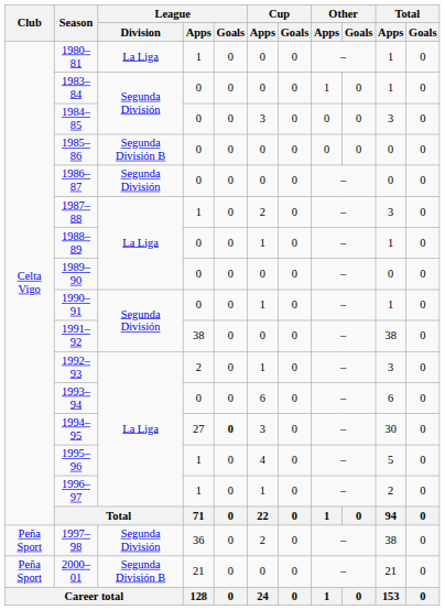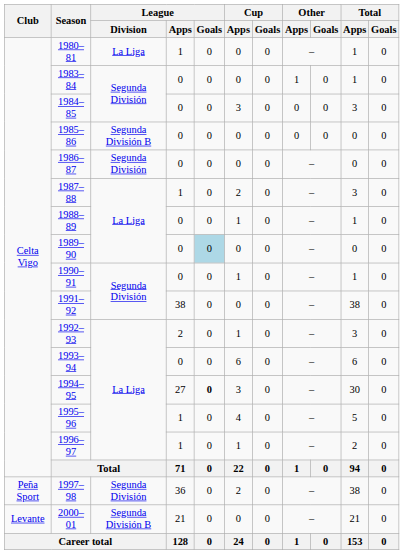 <table class="wikitable" style="text-align: center;">
 <tr>
 <th rowspan="2">Club</th>
 <th rowspan="2">Season</th>
 <th colspan="3">League</th>
 <th colspan="2">Cup</th>
 <th colspan="2">Other</th>
 <th colspan="2">Total</th>
 </tr>
 <tr>
 <th>Division</th>
 <th>Apps</th>
 <th>Goals</th>
 <th>Apps</th>
 <th>Goals</th>
 <th>Apps</th>
 <th>Goals</th>
 <th>Apps</th>
 <th>Goals</th>
 </tr>
 <tr>
 <td rowspan="16" valign="center"><a href='#'>Celta Vigo</a></td>
 <td><a href='#'>1980–81</a></td>
 <td><a href='#'>La Liga</a></td>
 <td>1</td>
 <td>0</td>
 <td>0</td>
 <td>0</td>
 <td colspan="2">–</td>
 <td>1</td>
 <td>0</td>
 </tr>
 <tr>
 <td><a href='#'>1983–84</a></td>
 <td rowspan="2"><a href='#'>Segunda División</a></td>
 <td>0</td>
 <td>0</td>
 <td>0</td>
 <td>0</td>
 <td>1</td>
 <td>0</td>
 <td>1</td>
 <td>0</td>
 </tr>
 <tr>
 <td><a href='#'>1984–85</a></td>
 <td>0</td>
 <td>0</td>
 <td>3</td>
 <td>0</td>
 <td>0</td>
 <td>0</td>
 <td>3</td>
 <td>0</td>
 </tr>
 <tr>
 <td><a href='#'>1985–86</a></td>
 <td><a href='#'>Segunda División B</a></td>
 <td>0</td>
 <td>0</td>
 <td>0</td>
 <td>0</td>
 <td>0</td>
 <td>0</td>
 <td>0</td>
 <td>0</td>
 </tr>
 <tr>
 <td><a href='#'>1986–87</a></td>
 <td><a href='#'>Segunda División</a></td>
 <td>0</td>
 <td>0</td>
 <td>0</td>
 <td>0</td>
 <td colspan="2">–</td>
 <td>0</td>
 <td>0</td>
 </tr>
 <tr>
 <td><a href='#'>1987–88</a></td>
 <td rowspan="3"><a href='#'>La Liga</a></td>
 <td>1</td>
 <td>0</td>
 <td>2</td>
 <td>0</td>
 <td colspan="2">–</td>
 <td>3</td>
 <td>0</td>
 </tr>
 <tr>
 <td><a href='#'>1988–89</a></td>
 <td>0</td>
 <td>0</td>
 <td>1</td>
 <td>0</td>
 <td colspan="2">–</td>
 <td>1</td>
 <td>0</td>
 </tr>
 <tr>
 <td><a href='#'>1989–90</a></td>
 <td>0</td>
-<td>0</td>
+<td style="background: lightblue;">0</td>
 <td>0</td>
 <td>0</td>
 <td colspan="2">–</td>
 <td>0</td>
 <td>0</td>
 </tr>
 <tr>
 <td><a href='#'>1990–91</a></td>
 <td rowspan="2"><a href='#'>Segunda División</a></td>
 <td>0</td>
 <td>0</td>
 <td>1</td>
 <td>0</td>
 <td colspan="2">–</td>
 <td>1</td>
 <td>0</td>
 </tr>
 <tr>
 <td><a href='#'>1991–92</a></td>
 <td>38</td>
 <td>0</td>
 <td>0</td>
 <td>0</td>
 <td colspan="2">–</td>
 <td>38</td>
 <td>0</td>
 </tr>
 <tr>
 <td><a href='#'>1992–93</a></td>
 <td rowspan="5"><a href='#'>La Liga</a></td>
 <td>2</td>
 <td>0</td>
 <td>1</td>
 <td>0</td>
 <td colspan="2">–</td>
 <td>3</td>
 <td>0</td>
 </tr>
 <tr>
 <td><a href='#'>1993–94</a></td>
 <td>0</td>
 <td>0</td>
 <td>6</td>
 <td>0</td>
 <td colspan="2">–</td>
 <td>6</td>
 <td>0</td>
 </tr>
 <tr>
 <td><a href='#'>1994–95</a></td>
 <td>27</td>
 <td><strong>0</strong></td>
 <td>3</td>
 <td>0</td>
 <td colspan="2">–</td>
 <td>30</td>
 <td>0</td>
 </tr>
 <tr>
 <td><a href='#'>1995–96</a></td>
 <td>1</td>
 <td>0</td>
 <td>4</td>
 <td>0</td>
 <td colspan="2">–</td>
 <td>5</td>
 <td>0</td>
 </tr>
 <tr>
 <td><a href='#'>1996–97</a></td>
 <td>1</td>
 <td>0</td>
 <td>1</td>
 <td>0</td>
 <td colspan="2">–</td>
 <td>2</td>
 <td>0</td>
 </tr>
 <tr>
 <th colspan="2">Total</th>
 <th>71</th>
 <th>0</th>
 <th>22</th>
 <th>0</th>
 <th>1</th>
 <th>0</th>
 <th>94</th>
 <th>0</th>
 </tr>
 <tr>
 <td valign="center"><a href='#'>Peña Sport</a></td>
 <td><a href='#'>1997–98</a></td>
 <td><a href='#'>Segunda División</a></td>
 <td>36</td>
 <td>0</td>
 <td>2</td>
 <td>0</td>
 <td colspan="2">–</td>
 <td>38</td>
 <td>0</td>
 </tr>
 <tr>
-<td valign="center"><a href='#'>Peña Sport</a></td>
+<td valign="center"><a href='#'>Levante</a></td>
 <td><a href='#'>2000–01</a></td>
 <td><a href='#'>Segunda División B</a></td>
 <td>21</td>
 <td>0</td>
 <td>0</td>
 <td>0</td>
 <td colspan="2">–</td>
 <td>21</td>
 <td>0</td>
 </tr>
 <tr>
 <th colspan="3">Career total</th>
 <th>128</th>
 <th>0</th>
 <th>24</th>
 <th>0</th>
 <th>1</th>
 <th>0</th>
 <th>153</th>
 <th>0</th>
 </tr>
 </table>
